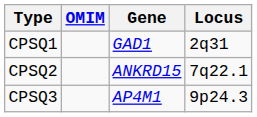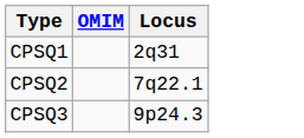 <table class="wikitable">
 <tr>
 <th>Type</th>
 <th><a href='#'>OMIM</a></th>
-<th>Gene</th>
 <th>Locus</th>
 </tr>
 <tr>
 <td>CPSQ1</td>
 <td></td>
-<td><em><a href='#'>GAD1</a></em></td>
 <td>2q31</td>
 </tr>
 <tr>
 <td>CPSQ2</td>
 <td></td>
-<td><em><a href='#'>ANKRD15</a></em></td>
 <td>7q22.1</td>
 </tr>
 <tr>
 <td>CPSQ3</td>
 <td></td>
-<td><em><a href='#'>AP4M1</a></em></td>
 <td>9p24.3</td>
 </tr>
 </table>
